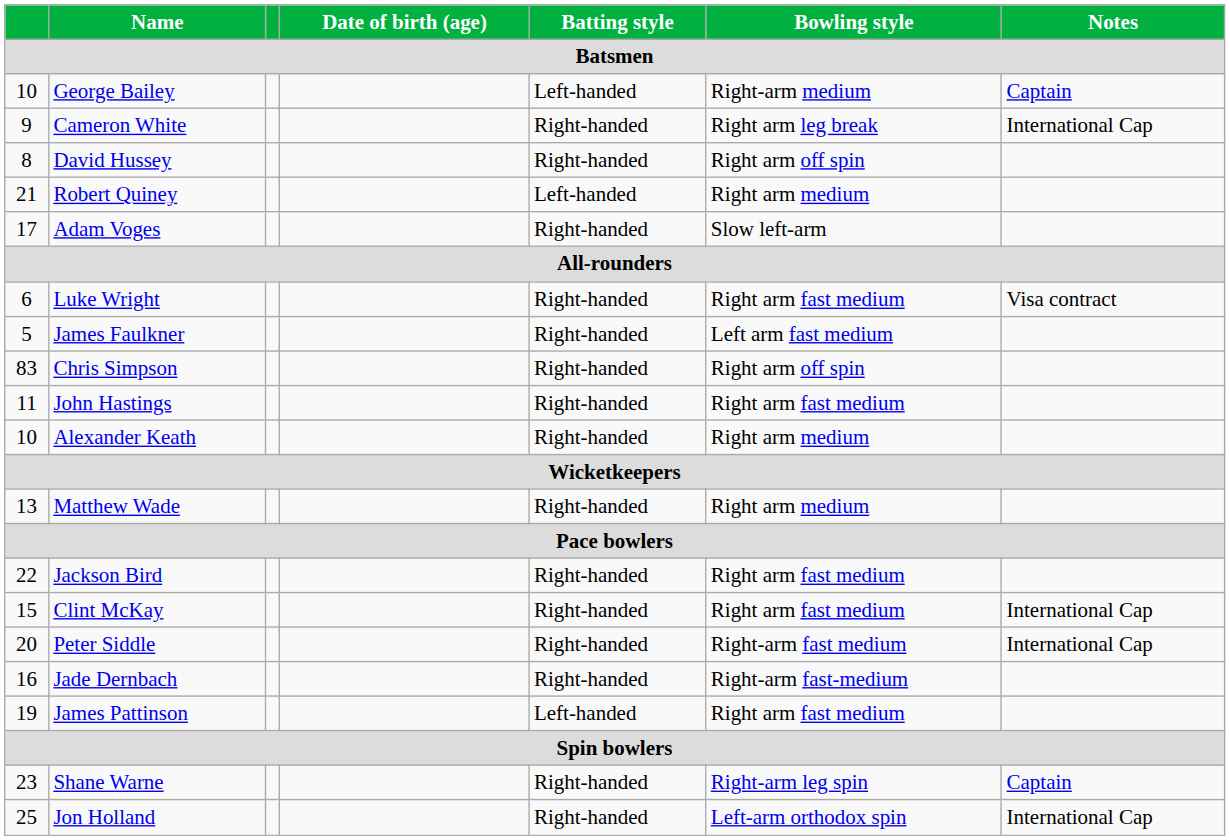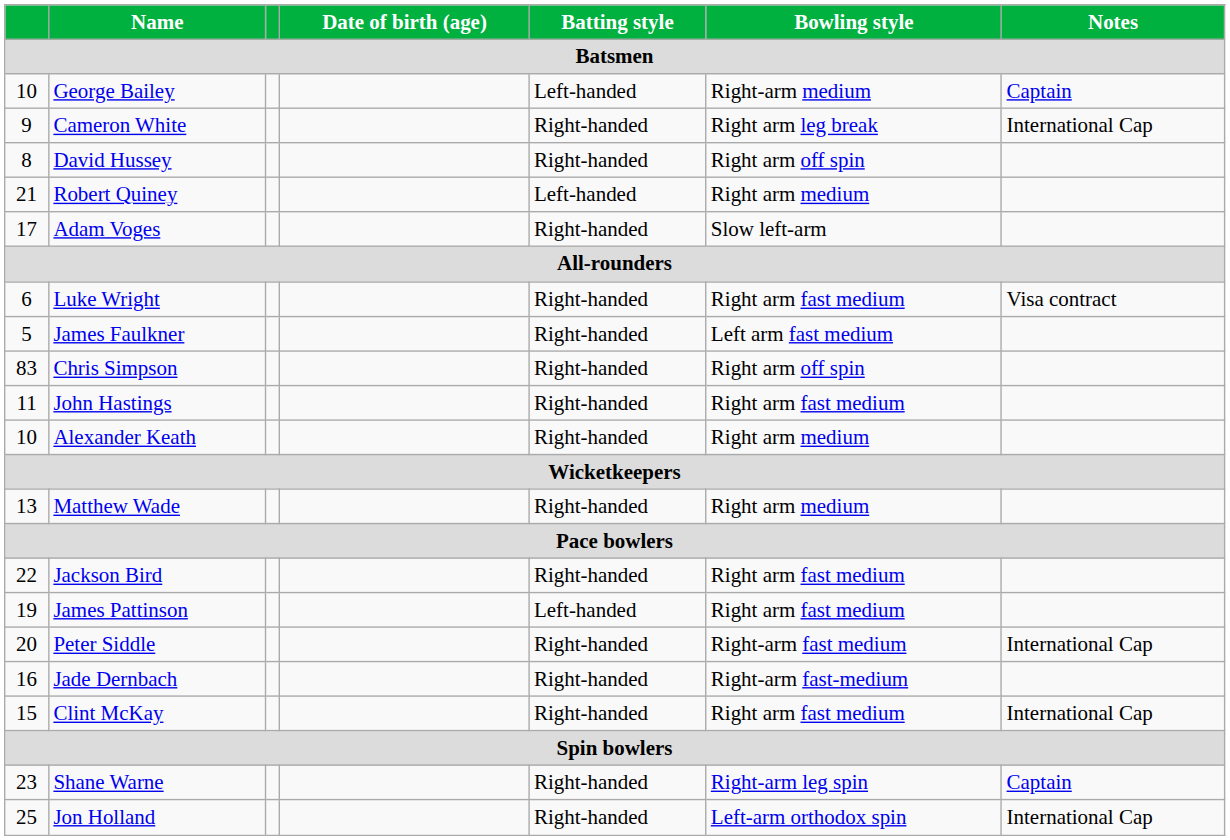 <table class="wikitable"  style="font-size:95%; width:70%;">
 <tr>
 <th style="background:#00B13F; color:white"></th>
 <th style="background:#00B13F; color:white">Name</th>
 <th style="background:#00B13F; color:white"></th>
 <th style="background:#00B13F; color:white">Date of birth (age)</th>
 <th style="background:#00B13F; color:white">Batting style</th>
 <th style="background:#00B13F; color:white">Bowling style</th>
 <th style="background:#00B13F; color:white">Notes</th>
 </tr>
 <tr>
 <th colspan="7"  style="background:#dcdcdc; text-align:center;">Batsmen</th>
 </tr>
 <tr>
 <td style="text-align:center">10</td>
 <td><a href='#'>George Bailey</a></td>
 <td style="text-align:center"></td>
 <td></td>
 <td>Left-handed</td>
 <td>Right-arm <a href='#'>medium</a></td>
 <td><a href='#'>Captain</a></td>
 </tr>
 <tr>
 <td style="text-align:center">9</td>
 <td><a href='#'>Cameron White</a></td>
 <td style="text-align:center"></td>
 <td></td>
 <td>Right-handed</td>
 <td>Right arm <a href='#'>leg break</a></td>
 <td>International Cap</td>
 </tr>
 <tr>
 <td style="text-align:center">8</td>
 <td><a href='#'>David Hussey</a></td>
 <td style="text-align:center"></td>
 <td></td>
 <td>Right-handed</td>
 <td>Right arm <a href='#'>off spin</a></td>
 <td></td>
 </tr>
 <tr>
 <td style="text-align:center">21</td>
 <td><a href='#'>Robert Quiney</a></td>
 <td style="text-align:center"></td>
 <td></td>
 <td>Left-handed</td>
 <td>Right arm <a href='#'>medium</a></td>
 <td></td>
 </tr>
 <tr>
 <td style="text-align:center">17</td>
 <td><a href='#'>Adam Voges</a></td>
 <td style="text-align:center"></td>
 <td></td>
 <td>Right-handed</td>
 <td>Slow left-arm</td>
 <td></td>
 </tr>
 <tr>
 <th colspan="7"  style="background:#dcdcdc; text-align:center;">All-rounders</th>
 </tr>
 <tr>
 <td style="text-align:center">6</td>
 <td><a href='#'>Luke Wright</a></td>
 <td style="text-align:center"></td>
 <td></td>
 <td>Right-handed</td>
 <td>Right arm <a href='#'>fast medium</a></td>
 <td>Visa contract</td>
 </tr>
 <tr>
 <td style="text-align:center">5</td>
 <td><a href='#'>James Faulkner</a></td>
 <td style="text-align:center"></td>
 <td></td>
 <td>Right-handed</td>
 <td>Left arm <a href='#'>fast medium</a></td>
 <td></td>
 </tr>
 <tr>
 <td style="text-align:center">83</td>
 <td><a href='#'>Chris Simpson</a></td>
 <td style="text-align:center"></td>
 <td></td>
 <td>Right-handed</td>
 <td>Right arm <a href='#'>off spin</a></td>
 <td></td>
 </tr>
 <tr>
 <td style="text-align:center">11</td>
 <td><a href='#'>John Hastings</a></td>
 <td style="text-align:center"></td>
 <td></td>
 <td>Right-handed</td>
 <td>Right arm <a href='#'>fast medium</a></td>
 <td></td>
 </tr>
 <tr>
 <td style="text-align:center">10</td>
 <td><a href='#'>Alexander Keath</a></td>
 <td style="text-align:center"></td>
 <td></td>
 <td>Right-handed</td>
 <td>Right arm <a href='#'>medium</a></td>
 <td></td>
 </tr>
 <tr>
 <th colspan="7"  style="background:#dcdcdc; text-align:center;">Wicketkeepers</th>
 </tr>
 <tr>
 <td style="text-align:center">13</td>
 <td><a href='#'>Matthew Wade</a></td>
 <td style="text-align:center"></td>
 <td></td>
 <td>Right-handed</td>
 <td>Right arm <a href='#'>medium</a></td>
 <td></td>
 </tr>
 <tr>
 <th colspan="7"  style="background:#dcdcdc; text-align:center;">Pace bowlers</th>
 </tr>
 <tr>
 <td style="text-align:center">22</td>
 <td><a href='#'>Jackson Bird</a></td>
 <td style="text-align:center"></td>
 <td></td>
 <td>Right-handed</td>
 <td>Right arm <a href='#'>fast medium</a></td>
 <td></td>
 </tr>
 <tr>
-<td style="text-align:center">15</td>
-<td><a href='#'>Clint McKay</a></td>
+<td style="text-align:center">19</td>
+<td><a href='#'>James Pattinson</a></td>
 <td style="text-align:center"></td>
 <td></td>
-<td>Right-handed</td>
+<td>Left-handed</td>
 <td>Right arm <a href='#'>fast medium</a></td>
-<td>International Cap</td>
+<td></td>
 </tr>
 <tr>
 <td style="text-align:center">20</td>
 <td><a href='#'>Peter Siddle</a></td>
 <td style="text-align:center"></td>
 <td></td>
 <td>Right-handed</td>
 <td>Right-arm <a href='#'>fast medium</a></td>
 <td>International Cap</td>
 </tr>
 <tr>
 <td style="text-align:center">16</td>
 <td><a href='#'>Jade Dernbach</a></td>
 <td style="text-align:center"></td>
 <td></td>
 <td>Right-handed</td>
 <td>Right-arm <a href='#'>fast-medium</a></td>
 <td></td>
 </tr>
 <tr>
-<td style="text-align:center">19</td>
-<td><a href='#'>James Pattinson</a></td>
+<td style="text-align:center">15</td>
+<td><a href='#'>Clint McKay</a></td>
 <td style="text-align:center"></td>
 <td></td>
-<td>Left-handed</td>
+<td>Right-handed</td>
 <td>Right arm <a href='#'>fast medium</a></td>
-<td></td>
+<td>International Cap</td>
 </tr>
 <tr>
 <th colspan="7"  style="background:#dcdcdc; text-align:center;">Spin bowlers</th>
 </tr>
 <tr>
 <td style="text-align:center">23</td>
 <td><a href='#'>Shane Warne</a></td>
 <td style="text-align:center"></td>
 <td></td>
 <td>Right-handed</td>
 <td><a href='#'>Right-arm leg spin</a></td>
 <td><a href='#'>Captain</a></td>
 </tr>
 <tr>
 <td style="text-align:center">25</td>
 <td><a href='#'>Jon Holland</a></td>
 <td style="text-align:center"></td>
 <td></td>
 <td>Right-handed</td>
 <td><a href='#'>Left-arm orthodox spin</a></td>
 <td>International Cap</td>
 </tr>
 </table>
